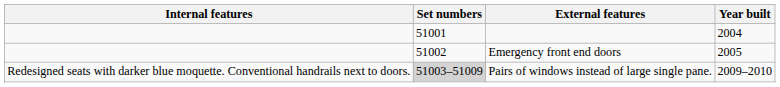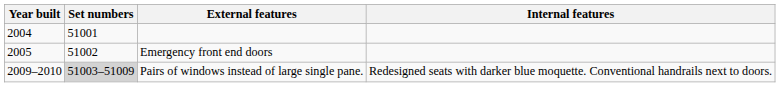 <table class="wikitable">
 <tr>
-<th>Internal features</th>
+<th>Year built</th>
 <th>Set numbers</th>
 <th>External features</th>
-<th>Year built</th>
+<th>Internal features</th>
 </tr>
 <tr>
-<td></td>
+<td>2004</td>
 <td>51001</td>
 <td></td>
-<td>2004</td>
+<td></td>
 </tr>
 <tr>
-<td></td>
+<td>2005</td>
 <td>51002</td>
 <td>Emergency front end doors</td>
-<td>2005</td>
+<td></td>
 </tr>
 <tr>
-<td>Redesigned seats with darker blue moquette. Conventional handrails next to doors.</td>
+<td>2009–2010</td>
 <td style="background: lightgrey;">51003–51009</td>
 <td>Pairs of windows instead of large single pane.</td>
-<td>2009–2010</td>
+<td>Redesigned seats with darker blue moquette. Conventional handrails next to doors.</td>
 </tr>
 </table>
